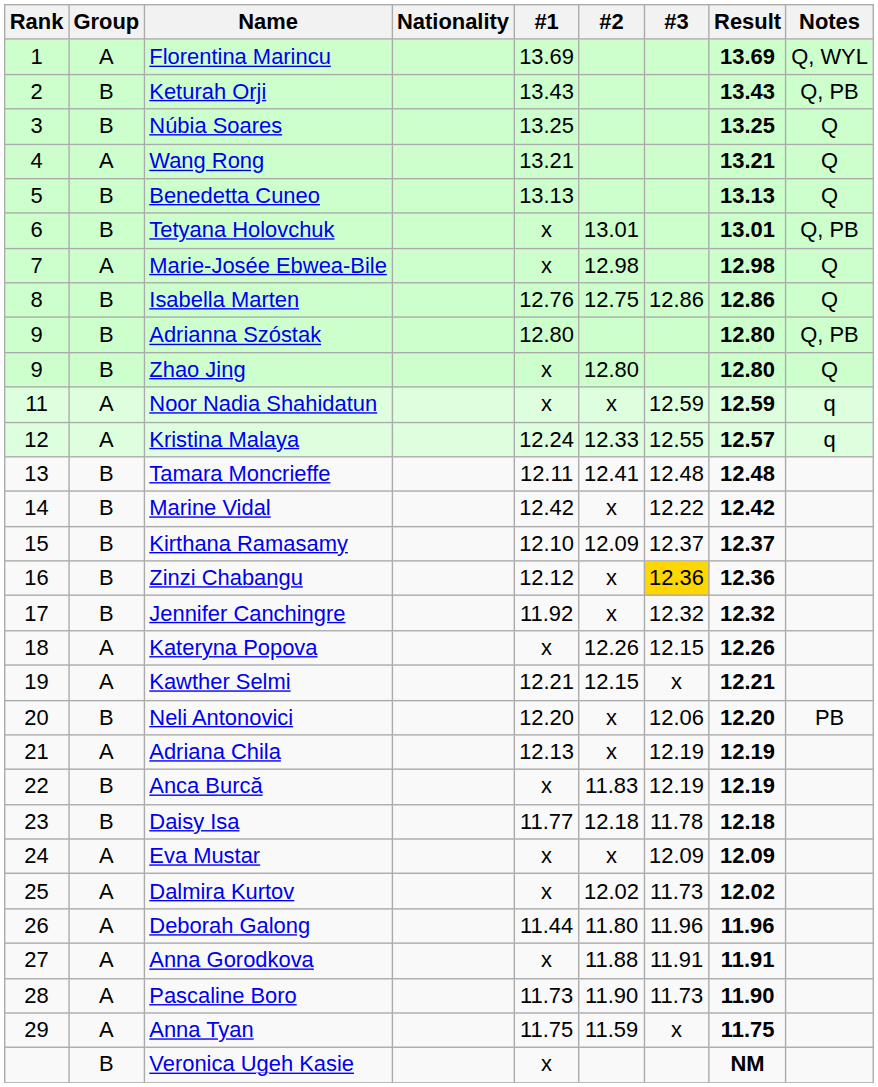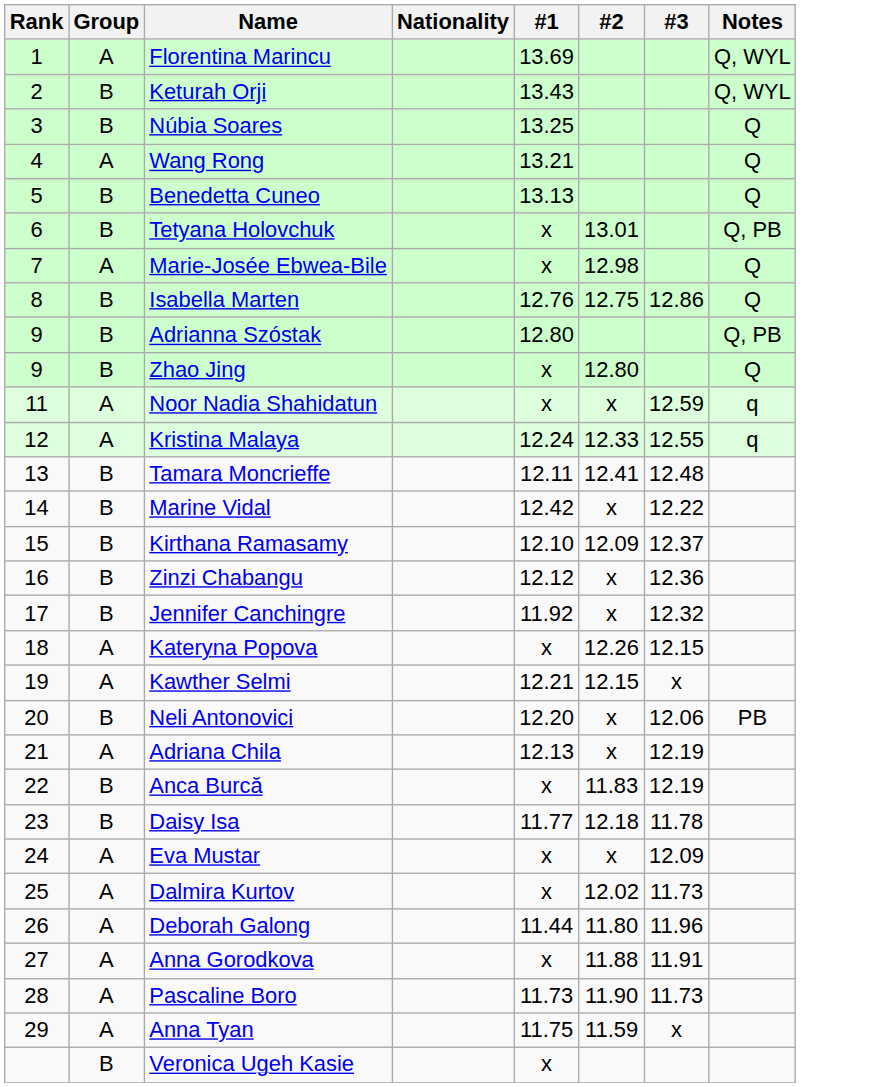 <table class="wikitable sortable" style="text-align:center">
 <tr>
 <th>Rank</th>
 <th>Group</th>
 <th>Name</th>
 <th>Nationality</th>
 <th>#1</th>
 <th>#2</th>
 <th>#3</th>
-<th>Result</th>
 <th>Notes</th>
 </tr>
 <tr bgcolor=ccffcc>
 <td>1</td>
 <td>A</td>
 <td align=left><a href='#'>Florentina Marincu</a></td>
 <td align=left></td>
 <td>13.69</td>
 <td></td>
 <td></td>
-<td><strong>13.69</strong></td>
 <td>Q, WYL</td>
 </tr>
 <tr bgcolor=ccffcc>
 <td>2</td>
 <td>B</td>
 <td align=left><a href='#'>Keturah Orji</a></td>
 <td align=left></td>
 <td>13.43</td>
 <td></td>
 <td></td>
-<td><strong>13.43</strong></td>
-<td>Q, PB</td>
+<td>Q, WYL</td>
 </tr>
 <tr bgcolor=ccffcc>
 <td>3</td>
 <td>B</td>
 <td align=left><a href='#'>Núbia Soares</a></td>
 <td align=left></td>
 <td>13.25</td>
 <td></td>
 <td></td>
-<td><strong>13.25</strong></td>
 <td>Q</td>
 </tr>
 <tr bgcolor=ccffcc>
 <td>4</td>
 <td>A</td>
 <td align=left><a href='#'>Wang Rong</a></td>
 <td align=left></td>
 <td>13.21</td>
 <td></td>
 <td></td>
-<td><strong>13.21</strong></td>
 <td>Q</td>
 </tr>
 <tr bgcolor=ccffcc>
 <td>5</td>
 <td>B</td>
 <td align=left><a href='#'>Benedetta Cuneo</a></td>
 <td align=left></td>
 <td>13.13</td>
 <td></td>
 <td></td>
-<td><strong>13.13</strong></td>
 <td>Q</td>
 </tr>
 <tr bgcolor=ccffcc>
 <td>6</td>
 <td>B</td>
 <td align=left><a href='#'>Tetyana Holovchuk</a></td>
 <td align=left></td>
 <td>x</td>
 <td>13.01</td>
 <td></td>
-<td><strong>13.01</strong></td>
 <td>Q, PB</td>
 </tr>
 <tr bgcolor=ccffcc>
 <td>7</td>
 <td>A</td>
 <td align=left><a href='#'>Marie-Josée Ebwea-Bile</a></td>
 <td align=left></td>
 <td>x</td>
 <td>12.98</td>
 <td></td>
-<td><strong>12.98</strong></td>
 <td>Q</td>
 </tr>
 <tr bgcolor=ccffcc>
 <td>8</td>
 <td>B</td>
 <td align=left><a href='#'>Isabella Marten</a></td>
 <td align=left></td>
 <td>12.76</td>
 <td>12.75</td>
 <td>12.86</td>
-<td><strong>12.86</strong></td>
 <td>Q</td>
 </tr>
 <tr bgcolor=ccffcc>
 <td>9</td>
 <td>B</td>
 <td align=left><a href='#'>Adrianna Szóstak</a></td>
 <td align=left></td>
 <td>12.80</td>
 <td></td>
 <td></td>
-<td><strong>12.80</strong></td>
 <td>Q, PB</td>
 </tr>
 <tr bgcolor=ccffcc>
 <td>9</td>
 <td>B</td>
 <td align=left><a href='#'>Zhao Jing</a></td>
 <td align=left></td>
 <td>x</td>
 <td>12.80</td>
 <td></td>
-<td><strong>12.80</strong></td>
 <td>Q</td>
 </tr>
 <tr bgcolor=ddffdd>
 <td>11</td>
 <td>A</td>
 <td align=left><a href='#'>Noor Nadia Shahidatun</a></td>
 <td align=left></td>
 <td>x</td>
 <td>x</td>
 <td>12.59</td>
-<td><strong>12.59</strong></td>
 <td>q</td>
 </tr>
 <tr bgcolor=ddffdd>
 <td>12</td>
 <td>A</td>
 <td align=left><a href='#'>Kristina Malaya</a></td>
 <td align=left></td>
 <td>12.24</td>
 <td>12.33</td>
 <td>12.55</td>
-<td><strong>12.57</strong></td>
 <td>q</td>
 </tr>
 <tr>
 <td>13</td>
 <td>B</td>
 <td align=left><a href='#'>Tamara Moncrieffe</a></td>
 <td align=left></td>
 <td>12.11</td>
 <td>12.41</td>
 <td>12.48</td>
-<td><strong>12.48</strong></td>
 <td></td>
 </tr>
 <tr>
 <td>14</td>
 <td>B</td>
 <td align=left><a href='#'>Marine Vidal</a></td>
 <td align=left></td>
 <td>12.42</td>
 <td>x</td>
 <td>12.22</td>
-<td><strong>12.42</strong></td>
 <td></td>
 </tr>
 <tr>
 <td>15</td>
 <td>B</td>
 <td align=left><a href='#'>Kirthana Ramasamy</a></td>
 <td align=left></td>
 <td>12.10</td>
 <td>12.09</td>
 <td>12.37</td>
-<td><strong>12.37</strong></td>
 <td></td>
 </tr>
 <tr>
 <td>16</td>
 <td>B</td>
 <td align=left><a href='#'>Zinzi Chabangu</a></td>
 <td align=left></td>
 <td>12.12</td>
 <td>x</td>
-<td style="background: gold;">12.36</td>
-<td><strong>12.36</strong></td>
+<td>12.36</td>
 <td></td>
 </tr>
 <tr>
 <td>17</td>
 <td>B</td>
 <td align=left><a href='#'>Jennifer Canchingre</a></td>
 <td align=left></td>
 <td>11.92</td>
 <td>x</td>
 <td>12.32</td>
-<td><strong>12.32</strong></td>
 <td></td>
 </tr>
 <tr>
 <td>18</td>
 <td>A</td>
 <td align=left><a href='#'>Kateryna Popova</a></td>
 <td align=left></td>
 <td>x</td>
 <td>12.26</td>
 <td>12.15</td>
-<td><strong>12.26</strong></td>
 <td></td>
 </tr>
 <tr>
 <td>19</td>
 <td>A</td>
 <td align=left><a href='#'>Kawther Selmi</a></td>
 <td align=left></td>
 <td>12.21</td>
 <td>12.15</td>
 <td>x</td>
-<td><strong>12.21</strong></td>
 <td></td>
 </tr>
 <tr>
 <td>20</td>
 <td>B</td>
 <td align=left><a href='#'>Neli Antonovici</a></td>
 <td align=left></td>
 <td>12.20</td>
 <td>x</td>
 <td>12.06</td>
-<td><strong>12.20</strong></td>
 <td>PB</td>
 </tr>
 <tr>
 <td>21</td>
 <td>A</td>
 <td align=left><a href='#'>Adriana Chila</a></td>
 <td align=left></td>
 <td>12.13</td>
 <td>x</td>
 <td>12.19</td>
-<td><strong>12.19</strong></td>
 <td></td>
 </tr>
 <tr>
 <td>22</td>
 <td>B</td>
 <td align=left><a href='#'>Anca Burcă</a></td>
 <td align=left></td>
 <td>x</td>
 <td>11.83</td>
 <td>12.19</td>
-<td><strong>12.19</strong></td>
 <td></td>
 </tr>
 <tr>
 <td>23</td>
 <td>B</td>
 <td align=left><a href='#'>Daisy Isa</a></td>
 <td align=left></td>
 <td>11.77</td>
 <td>12.18</td>
 <td>11.78</td>
-<td><strong>12.18</strong></td>
 <td></td>
 </tr>
 <tr>
 <td>24</td>
 <td>A</td>
 <td align=left><a href='#'>Eva Mustar</a></td>
 <td align=left></td>
 <td>x</td>
 <td>x</td>
 <td>12.09</td>
-<td><strong>12.09</strong></td>
 <td></td>
 </tr>
 <tr>
 <td>25</td>
 <td>A</td>
 <td align=left><a href='#'>Dalmira Kurtov</a></td>
 <td align=left></td>
 <td>x</td>
 <td>12.02</td>
 <td>11.73</td>
-<td><strong>12.02</strong></td>
 <td></td>
 </tr>
 <tr>
 <td>26</td>
 <td>A</td>
 <td align=left><a href='#'>Deborah Galong</a></td>
 <td align=left></td>
 <td>11.44</td>
 <td>11.80</td>
 <td>11.96</td>
-<td><strong>11.96</strong></td>
 <td></td>
 </tr>
 <tr>
 <td>27</td>
 <td>A</td>
 <td align=left><a href='#'>Anna Gorodkova</a></td>
 <td align=left></td>
 <td>x</td>
 <td>11.88</td>
 <td>11.91</td>
-<td><strong>11.91</strong></td>
 <td></td>
 </tr>
 <tr>
 <td>28</td>
 <td>A</td>
 <td align=left><a href='#'>Pascaline Boro</a></td>
 <td align=left></td>
 <td>11.73</td>
 <td>11.90</td>
 <td>11.73</td>
-<td><strong>11.90</strong></td>
 <td></td>
 </tr>
 <tr>
 <td>29</td>
 <td>A</td>
 <td align=left><a href='#'>Anna Tyan</a></td>
 <td align=left></td>
 <td>11.75</td>
 <td>11.59</td>
 <td>x</td>
-<td><strong>11.75</strong></td>
 <td></td>
 </tr>
 <tr>
 <td></td>
 <td>B</td>
 <td align=left><a href='#'>Veronica Ugeh Kasie</a></td>
 <td align=left></td>
 <td>x</td>
 <td></td>
 <td></td>
-<td><strong>NM</strong></td>
 <td></td>
 </tr>
 </table>
